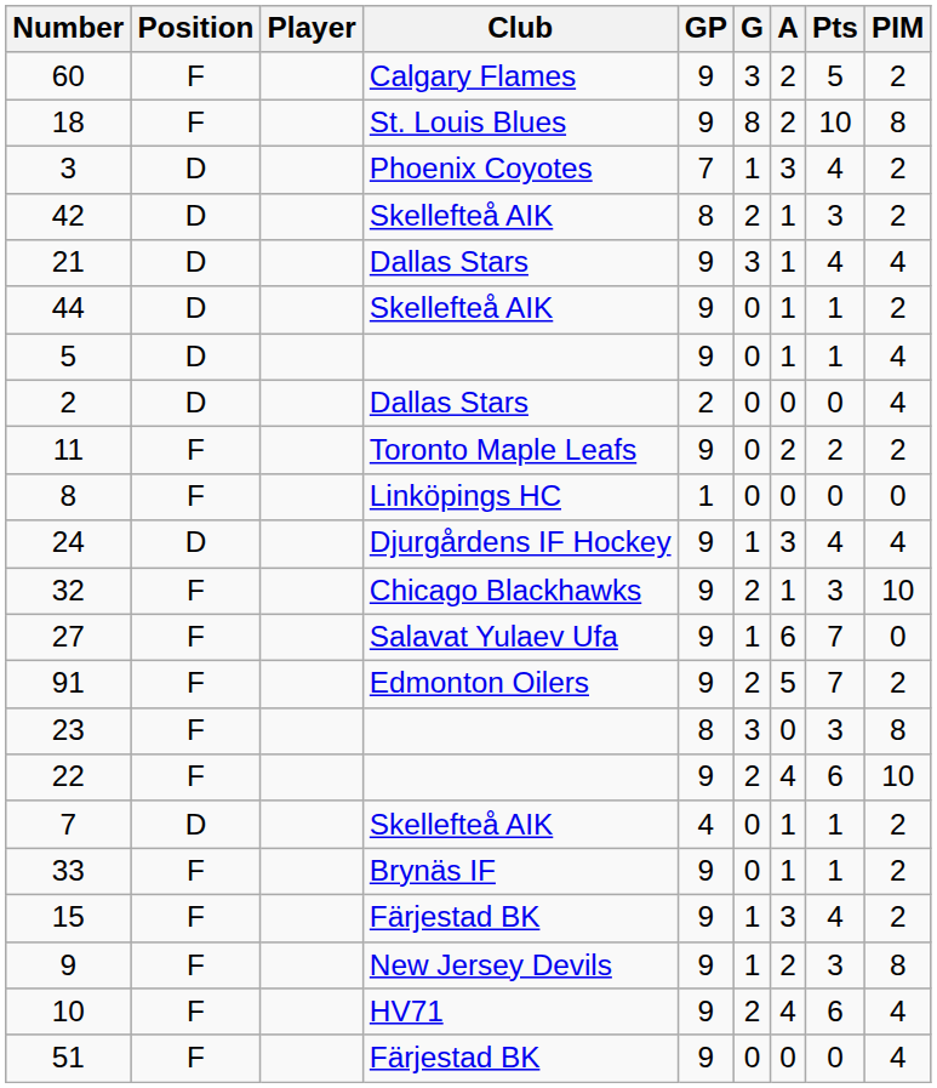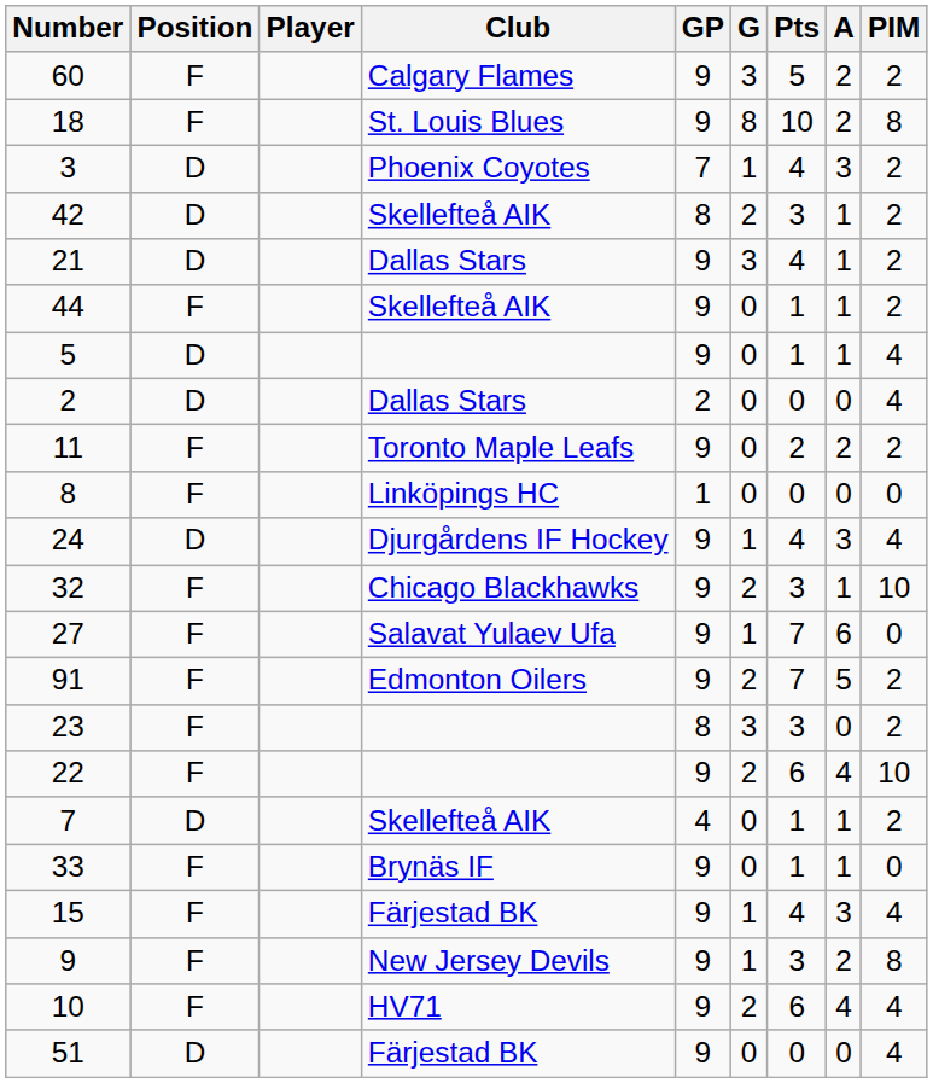 <table class="wikitable sortable" style="text-align: center;">
 <tr>
 <th scope="col">Number</th>
 <th scope="col">Position</th>
 <th scope="col">Player</th>
 <th scope="col">Club</th>
 <th scope="col">GP</th>
 <th scope="col">G</th>
+<th scope="col">Pts</th>
 <th scope="col">A</th>
-<th scope="col">Pts</th>
 <th scope="col">PIM</th>
 </tr>
 <tr>
 <td>60</td>
 <td>F</td>
 <td scope="row" align=left></td>
 <td align=left><a href='#'>Calgary Flames</a></td>
 <td>9</td>
 <td>3</td>
+<td>5</td>
 <td>2</td>
-<td>5</td>
 <td>2</td>
 </tr>
 <tr>
 <td>18</td>
 <td>F</td>
 <td scope="row" align=left></td>
 <td align=left><a href='#'>St. Louis Blues</a></td>
 <td>9</td>
 <td>8</td>
+<td>10</td>
 <td>2</td>
-<td>10</td>
 <td>8</td>
 </tr>
 <tr>
 <td>3</td>
 <td>D</td>
 <td scope="row" align=left></td>
 <td align=left><a href='#'>Phoenix Coyotes</a></td>
 <td>7</td>
 <td>1</td>
+<td>4</td>
 <td>3</td>
-<td>4</td>
 <td>2</td>
 </tr>
 <tr>
 <td>42</td>
 <td>D</td>
 <td scope="row" align=left></td>
 <td align=left><a href='#'>Skellefteå AIK</a></td>
 <td>8</td>
 <td>2</td>
+<td>3</td>
 <td>1</td>
-<td>3</td>
 <td>2</td>
 </tr>
 <tr>
 <td>21</td>
 <td>D</td>
 <td scope="row" align=left></td>
 <td align=left><a href='#'>Dallas Stars</a></td>
 <td>9</td>
 <td>3</td>
+<td>4</td>
 <td>1</td>
-<td>4</td>
-<td>4</td>
+<td>2</td>
 </tr>
 <tr>
 <td>44</td>
-<td>D</td>
+<td>F</td>
 <td scope="row" align=left></td>
 <td align=left><a href='#'>Skellefteå AIK</a></td>
 <td>9</td>
 <td>0</td>
 <td>1</td>
 <td>1</td>
 <td>2</td>
 </tr>
 <tr>
 <td>5</td>
 <td>D</td>
 <td scope="row" align=left></td>
 <td align=left></td>
 <td>9</td>
 <td>0</td>
 <td>1</td>
 <td>1</td>
 <td>4</td>
 </tr>
 <tr>
 <td>2</td>
 <td>D</td>
 <td scope="row" align=left></td>
 <td align=left><a href='#'>Dallas Stars</a></td>
 <td>2</td>
 <td>0</td>
 <td>0</td>
 <td>0</td>
 <td>4</td>
 </tr>
 <tr>
 <td>11</td>
 <td>F</td>
 <td scope="row" align=left></td>
 <td align=left><a href='#'>Toronto Maple Leafs</a></td>
 <td>9</td>
 <td>0</td>
 <td>2</td>
 <td>2</td>
 <td>2</td>
 </tr>
 <tr>
 <td>8</td>
 <td>F</td>
 <td scope="row" align=left></td>
 <td align=left><a href='#'>Linköpings HC</a></td>
 <td>1</td>
 <td>0</td>
 <td>0</td>
 <td>0</td>
 <td>0</td>
 </tr>
 <tr>
 <td>24</td>
 <td>D</td>
 <td scope="row" align=left></td>
 <td align=left><a href='#'>Djurgårdens IF Hockey</a></td>
 <td>9</td>
 <td>1</td>
+<td>4</td>
 <td>3</td>
-<td>4</td>
 <td>4</td>
 </tr>
 <tr>
 <td>32</td>
 <td>F</td>
 <td scope="row" align=left></td>
 <td align=left><a href='#'>Chicago Blackhawks</a></td>
 <td>9</td>
 <td>2</td>
+<td>3</td>
 <td>1</td>
-<td>3</td>
 <td>10</td>
 </tr>
 <tr>
 <td>27</td>
 <td>F</td>
 <td scope="row" align=left></td>
 <td align=left><a href='#'>Salavat Yulaev Ufa</a></td>
 <td>9</td>
 <td>1</td>
+<td>7</td>
 <td>6</td>
-<td>7</td>
 <td>0</td>
 </tr>
 <tr>
 <td>91</td>
 <td>F</td>
 <td scope="row" align=left></td>
 <td align=left><a href='#'>Edmonton Oilers</a></td>
 <td>9</td>
 <td>2</td>
+<td>7</td>
 <td>5</td>
-<td>7</td>
 <td>2</td>
 </tr>
 <tr>
 <td>23</td>
 <td>F</td>
 <td scope="row" align=left></td>
 <td align=left></td>
 <td>8</td>
 <td>3</td>
+<td>3</td>
 <td>0</td>
-<td>3</td>
-<td>8</td>
+<td>2</td>
 </tr>
 <tr>
 <td>22</td>
 <td>F</td>
 <td scope="row" align=left></td>
 <td align=left></td>
 <td>9</td>
 <td>2</td>
+<td>6</td>
 <td>4</td>
-<td>6</td>
 <td>10</td>
 </tr>
 <tr>
 <td>7</td>
 <td>D</td>
 <td scope="row" align=left></td>
 <td align=left><a href='#'>Skellefteå AIK</a></td>
 <td>4</td>
 <td>0</td>
 <td>1</td>
 <td>1</td>
 <td>2</td>
 </tr>
 <tr>
 <td>33</td>
 <td>F</td>
 <td scope="row" align=left></td>
 <td align=left><a href='#'>Brynäs IF</a></td>
 <td>9</td>
 <td>0</td>
 <td>1</td>
 <td>1</td>
-<td>2</td>
+<td>0</td>
 </tr>
 <tr>
 <td>15</td>
 <td>F</td>
 <td scope="row" align=left></td>
 <td align=left><a href='#'>Färjestad BK</a></td>
 <td>9</td>
 <td>1</td>
+<td>4</td>
 <td>3</td>
 <td>4</td>
-<td>2</td>
 </tr>
 <tr>
 <td>9</td>
 <td>F</td>
 <td scope="row" align=left></td>
 <td align=left><a href='#'>New Jersey Devils</a></td>
 <td>9</td>
 <td>1</td>
+<td>3</td>
 <td>2</td>
-<td>3</td>
 <td>8</td>
 </tr>
 <tr>
 <td>10</td>
 <td>F</td>
 <td scope="row" align=left></td>
 <td align=left><a href='#'>HV71</a></td>
 <td>9</td>
 <td>2</td>
+<td>6</td>
 <td>4</td>
-<td>6</td>
 <td>4</td>
 </tr>
 <tr>
 <td>51</td>
-<td>F</td>
+<td>D</td>
 <td scope="row" align=left></td>
 <td align=left><a href='#'>Färjestad BK</a></td>
 <td>9</td>
 <td>0</td>
 <td>0</td>
 <td>0</td>
 <td>4</td>
 </tr>
 </table>
